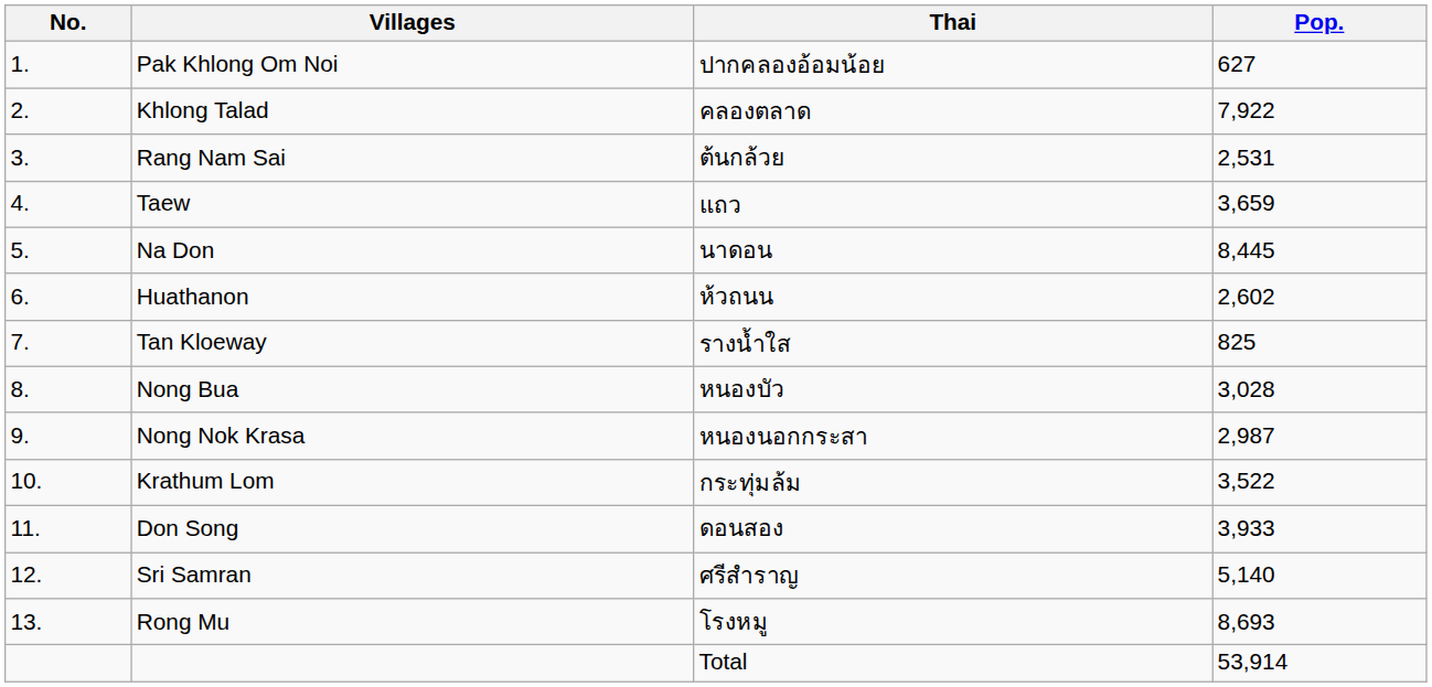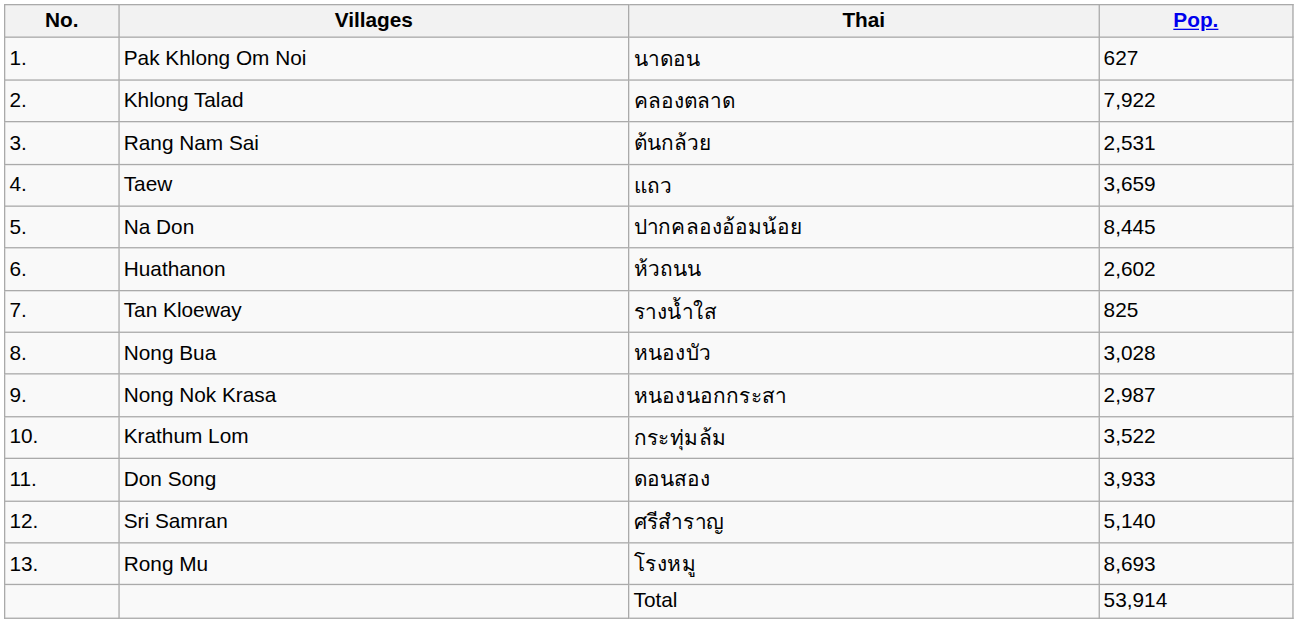 <table class="wikitable" style="width:50%;">
 <tr>
 <th>No.</th>
 <th>Villages</th>
 <th>Thai</th>
 <th><a href='#'>Pop.</a></th>
 </tr>
 <tr>
 <td>1.</td>
 <td>Pak Khlong Om Noi</td>
-<td>ปากคลองอ้อมน้อย</td>
+<td>นาดอน</td>
 <td>627</td>
 </tr>
 <tr>
 <td>2.</td>
 <td>Khlong Talad</td>
 <td>คลองตลาด</td>
 <td>7,922</td>
 </tr>
 <tr>
 <td>3.</td>
 <td>Rang Nam Sai</td>
 <td>ต้นกล้วย</td>
 <td>2,531</td>
 </tr>
 <tr>
 <td>4.</td>
 <td>Taew</td>
 <td>แถว</td>
 <td>3,659</td>
 </tr>
 <tr>
 <td>5.</td>
 <td>Na Don</td>
-<td>นาดอน</td>
+<td>ปากคลองอ้อมน้อย</td>
 <td>8,445</td>
 </tr>
 <tr>
 <td>6.</td>
 <td>Huathanon</td>
 <td>ห้วถนน</td>
 <td>2,602</td>
 </tr>
 <tr>
 <td>7.</td>
 <td>Tan Kloeway</td>
 <td>รางน้ำใส</td>
 <td>825</td>
 </tr>
 <tr>
 <td>8.</td>
 <td>Nong Bua</td>
 <td>หนองบัว</td>
 <td>3,028</td>
 </tr>
 <tr>
 <td>9.</td>
 <td>Nong Nok Krasa</td>
 <td>หนองนอกกระสา</td>
 <td>2,987</td>
 </tr>
 <tr>
 <td>10.</td>
 <td>Krathum Lom</td>
 <td>กระทุ่มล้ม</td>
 <td>3,522</td>
 </tr>
 <tr>
 <td>11.</td>
 <td>Don Song</td>
 <td>ดอนสอง</td>
 <td>3,933</td>
 </tr>
 <tr>
 <td>12.</td>
 <td>Sri Samran</td>
 <td>ศรีสำราญ</td>
 <td>5,140</td>
 </tr>
 <tr>
 <td>13.</td>
 <td>Rong Mu</td>
 <td>โรงหมู</td>
 <td>8,693</td>
 </tr>
 <tr>
 <td></td>
 <td></td>
 <td>Total</td>
 <td>53,914</td>
 </tr>
 </table>
